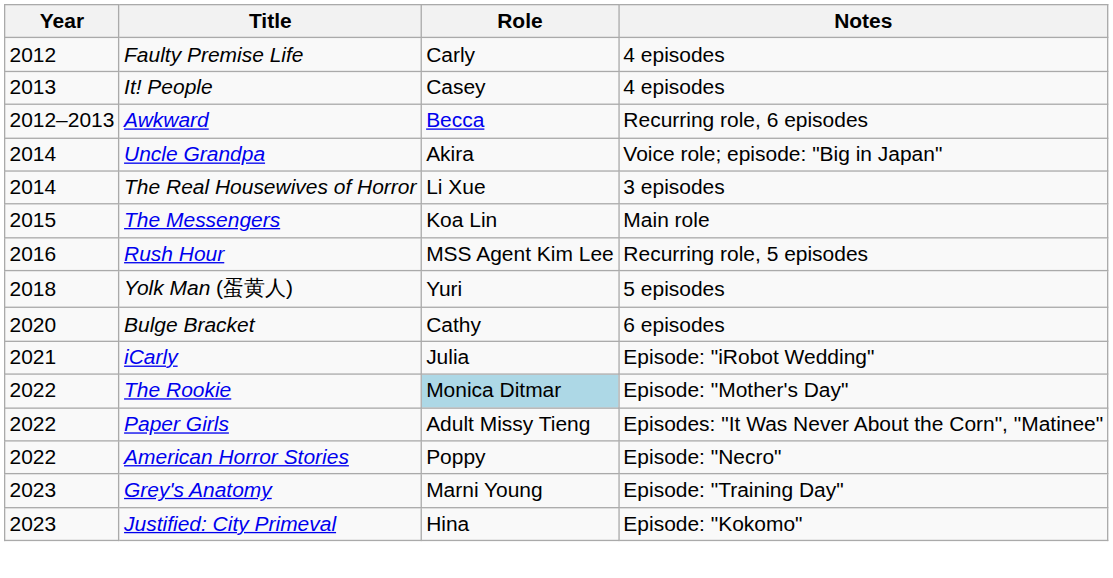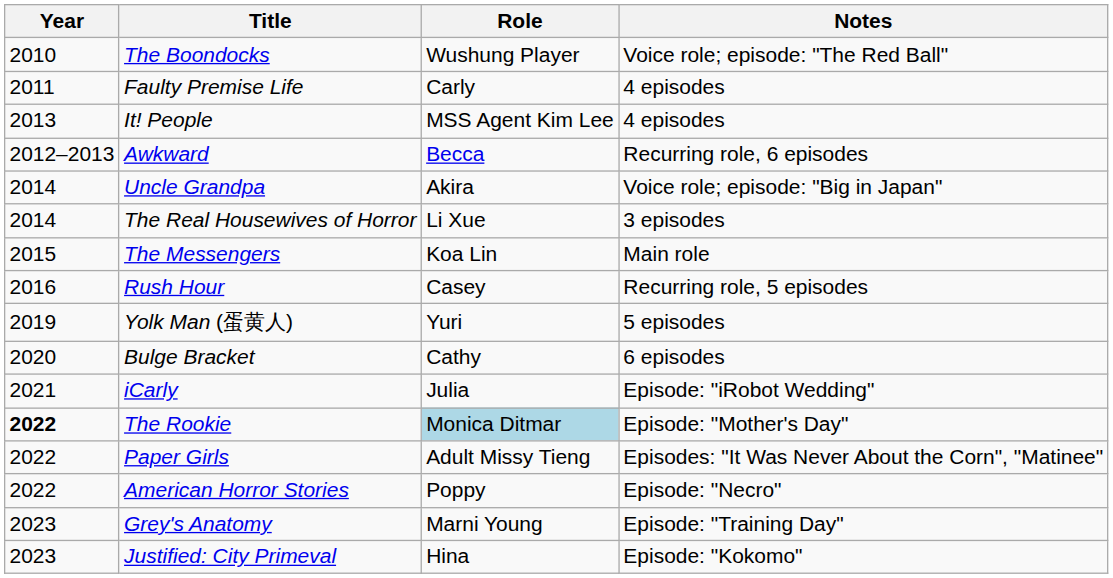 <table class="wikitable">
 <tr>
 <th>Year</th>
 <th>Title</th>
 <th>Role</th>
 <th>Notes</th>
 </tr>
 <tr>
-<td>2012</td>
+<td>2010</td>
+<td><em><a href='#'>The Boondocks</a></em></td>
+<td>Wushung Player</td>
+<td>Voice role; episode: "The Red Ball"</td>
+</tr>
+<tr>
+<td>2011</td>
 <td><em>Faulty Premise Life</em></td>
 <td>Carly</td>
 <td>4 episodes</td>
 </tr>
 <tr>
 <td>2013</td>
 <td><em>It! People</em></td>
-<td>Casey</td>
+<td>MSS Agent Kim Lee</td>
 <td>4 episodes</td>
 </tr>
 <tr>
 <td>2012–2013</td>
 <td><em><a href='#'>Awkward</a></em></td>
 <td><a href='#'>Becca</a></td>
 <td>Recurring role, 6 episodes</td>
 </tr>
 <tr>
 <td>2014</td>
 <td><em><a href='#'>Uncle Grandpa</a></em></td>
 <td>Akira</td>
 <td>Voice role; episode: "Big in Japan"</td>
 </tr>
 <tr>
 <td>2014</td>
 <td><em>The Real Housewives of Horror</em></td>
 <td>Li Xue</td>
 <td>3 episodes</td>
 </tr>
 <tr>
 <td>2015</td>
 <td><em><a href='#'>The Messengers</a></em></td>
 <td>Koa Lin</td>
 <td>Main role</td>
 </tr>
 <tr>
 <td>2016</td>
 <td><em><a href='#'>Rush Hour</a></em></td>
-<td>MSS Agent Kim Lee</td>
+<td>Casey</td>
 <td>Recurring role, 5 episodes</td>
 </tr>
 <tr>
-<td>2018</td>
+<td>2019</td>
 <td><em>Yolk Man</em> (蛋黄人)</td>
 <td>Yuri</td>
 <td>5 episodes</td>
 </tr>
 <tr>
 <td>2020</td>
 <td><em>Bulge Bracket</em></td>
 <td>Cathy</td>
 <td>6 episodes</td>
 </tr>
 <tr>
 <td>2021</td>
 <td><em><a href='#'>iCarly</a></em></td>
 <td>Julia</td>
 <td>Episode: "iRobot Wedding"</td>
 </tr>
 <tr>
-<td>2022</td>
+<td><strong>2022</strong></td>
 <td><em><a href='#'>The Rookie</a></em></td>
 <td style="background: lightblue;">Monica Ditmar</td>
 <td>Episode: "Mother's Day"</td>
 </tr>
 <tr>
 <td>2022</td>
 <td><em><a href='#'>Paper Girls</a></em></td>
 <td>Adult Missy Tieng</td>
 <td>Episodes: "It Was Never About the Corn", "Matinee"</td>
 </tr>
 <tr>
 <td>2022</td>
 <td><em><a href='#'>American Horror Stories</a></em></td>
 <td>Poppy</td>
 <td>Episode: "Necro"</td>
 </tr>
 <tr>
 <td>2023</td>
 <td><em><a href='#'>Grey's Anatomy</a></em></td>
 <td>Marni Young</td>
 <td>Episode: "Training Day"</td>
 </tr>
 <tr>
 <td>2023</td>
 <td><em><a href='#'>Justified: City Primeval</a></em></td>
 <td>Hina</td>
 <td>Episode: "Kokomo"</td>
 </tr>
 </table>
